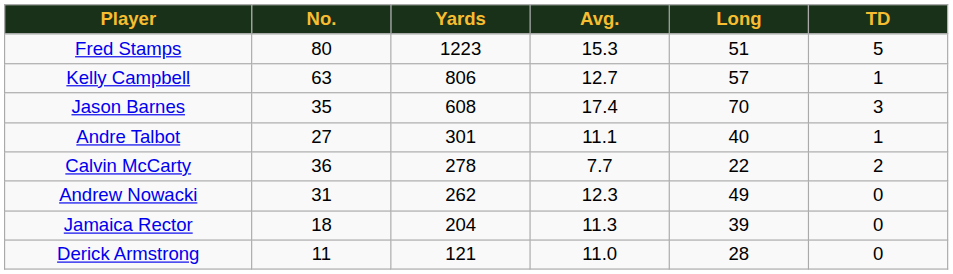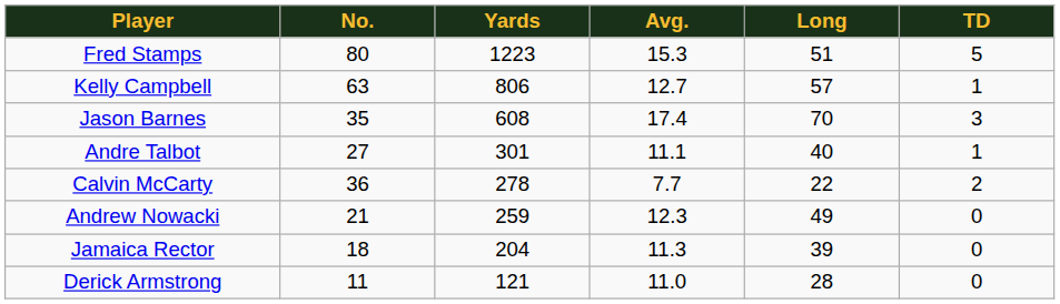 <table class="wikitable sortable">
 <tr>
 <th style="background:#183118;color:#f7bd30;" width="16%">Player</th>
 <th style="background:#183118;color:#f7bd30;" width="9%">No.</th>
 <th style="background:#183118;color:#f7bd30;" width="9%">Yards</th>
 <th style="background:#183118;color:#f7bd30;" width="9%">Avg.</th>
 <th style="background:#183118;color:#f7bd30;" width="9%">Long</th>
 <th style="background:#183118;color:#f7bd30;" width="9%">TD</th>
 </tr>
 <tr align="center">
 <td><a href='#'>Fred Stamps</a></td>
 <td>80</td>
 <td>1223</td>
 <td>15.3</td>
 <td>51</td>
 <td>5</td>
 </tr>
 <tr align="center">
 <td><a href='#'>Kelly Campbell</a></td>
 <td>63</td>
 <td>806</td>
 <td>12.7</td>
 <td>57</td>
 <td>1</td>
 </tr>
 <tr align="center">
 <td><a href='#'>Jason Barnes</a></td>
 <td>35</td>
 <td>608</td>
 <td>17.4</td>
 <td>70</td>
 <td>3</td>
 </tr>
 <tr align="center">
 <td><a href='#'>Andre Talbot</a></td>
 <td>27</td>
 <td>301</td>
 <td>11.1</td>
 <td>40</td>
 <td>1</td>
 </tr>
 <tr align="center">
 <td><a href='#'>Calvin McCarty</a></td>
 <td>36</td>
 <td>278</td>
 <td>7.7</td>
 <td>22</td>
 <td>2</td>
 </tr>
 <tr align="center">
 <td><a href='#'>Andrew Nowacki</a></td>
-<td>31</td>
-<td>262</td>
+<td>21</td>
+<td>259</td>
 <td>12.3</td>
 <td>49</td>
 <td>0</td>
 </tr>
 <tr align="center">
 <td><a href='#'>Jamaica Rector</a></td>
 <td>18</td>
 <td>204</td>
 <td>11.3</td>
 <td>39</td>
 <td>0</td>
 </tr>
 <tr align="center">
 <td><a href='#'>Derick Armstrong</a></td>
 <td>11</td>
 <td>121</td>
 <td>11.0</td>
 <td>28</td>
 <td>0</td>
 </tr>
 </table>
